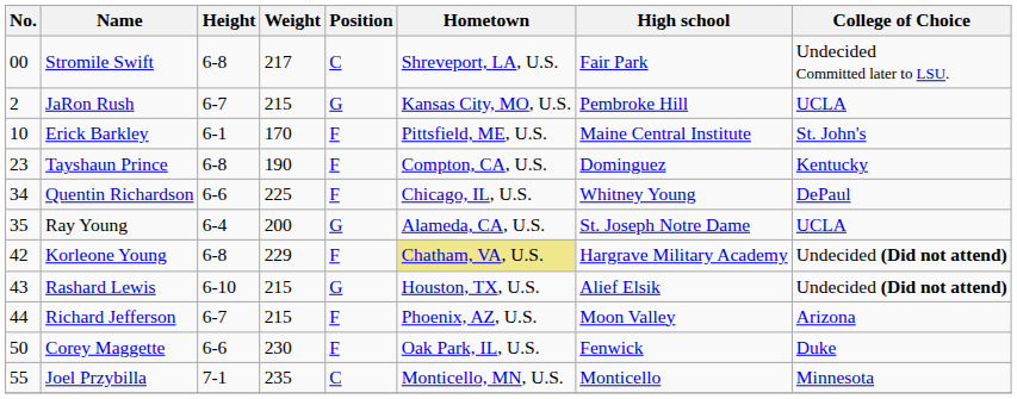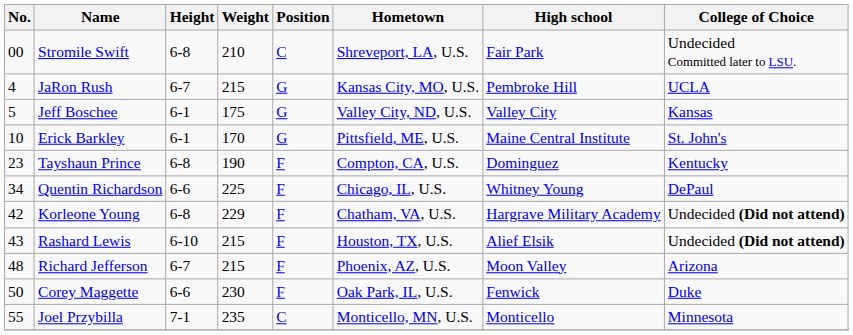 <table class="wikitable sortable" style="font-size: 95%;">
 <tr>
 <th>No.</th>
 <th>Name</th>
 <th>Height</th>
 <th>Weight</th>
 <th>Position</th>
 <th>Hometown</th>
 <th>High school</th>
 <th>College of Choice</th>
 </tr>
 <tr>
 <td>00</td>
 <td><a href='#'>Stromile Swift</a></td>
 <td>6-8</td>
-<td>217</td>
+<td>210</td>
 <td><a href='#'>C</a></td>
 <td><a href='#'>Shreveport, LA</a>, U.S.</td>
 <td><a href='#'>Fair Park</a></td>
 <td>Undecided<br><small>Committed later to <a href='#'>LSU</a>.</small></td>
 </tr>
 <tr>
-<td>2</td>
+<td>4</td>
 <td><a href='#'>JaRon Rush</a></td>
 <td>6-7</td>
 <td>215</td>
 <td><a href='#'>G</a></td>
 <td><a href='#'>Kansas City, MO</a>, U.S.</td>
 <td><a href='#'>Pembroke Hill</a></td>
 <td><a href='#'>UCLA</a></td>
 </tr>
 <tr>
+<td>5</td>
+<td><a href='#'>Jeff Boschee</a></td>
+<td>6-1</td>
+<td>175</td>
+<td><a href='#'>G</a></td>
+<td><a href='#'>Valley City, ND</a>, U.S.</td>
+<td><a href='#'>Valley City</a></td>
+<td><a href='#'>Kansas</a></td>
+</tr>
+<tr>
 <td>10</td>
 <td><a href='#'>Erick Barkley</a></td>
 <td>6-1</td>
 <td>170</td>
-<td><a href='#'>F</a></td>
+<td><a href='#'>G</a></td>
 <td><a href='#'>Pittsfield, ME</a>, U.S.</td>
 <td><a href='#'>Maine Central Institute</a></td>
 <td><a href='#'>St. John's</a></td>
 </tr>
 <tr>
 <td>23</td>
 <td><a href='#'>Tayshaun Prince</a></td>
 <td>6-8</td>
 <td>190</td>
 <td><a href='#'>F</a></td>
 <td><a href='#'>Compton, CA</a>, U.S.</td>
 <td><a href='#'>Dominguez</a></td>
 <td><a href='#'>Kentucky</a></td>
 </tr>
 <tr>
 <td>34</td>
 <td><a href='#'>Quentin Richardson</a></td>
 <td>6-6</td>
 <td>225</td>
 <td><a href='#'>F</a></td>
 <td><a href='#'>Chicago, IL</a>, U.S.</td>
 <td><a href='#'>Whitney Young</a></td>
 <td><a href='#'>DePaul</a></td>
 </tr>
 <tr>
-<td>35</td>
-<td>Ray Young</td>
-<td>6-4</td>
-<td>200</td>
-<td><a href='#'>G</a></td>
-<td><a href='#'>Alameda, CA</a>, U.S.</td>
-<td><a href='#'>St. Joseph Notre Dame</a></td>
-<td><a href='#'>UCLA</a></td>
-</tr>
-<tr>
 <td>42</td>
 <td><a href='#'>Korleone Young</a></td>
 <td>6-8</td>
 <td>229</td>
 <td><a href='#'>F</a></td>
-<td style="background: khaki;"><a href='#'>Chatham, VA</a>, U.S.</td>
+<td><a href='#'>Chatham, VA</a>, U.S.</td>
 <td><a href='#'>Hargrave Military Academy</a></td>
 <td>Undecided <strong>(Did not attend)</strong></td>
 </tr>
 <tr>
 <td>43</td>
 <td><a href='#'>Rashard Lewis</a></td>
 <td>6-10</td>
 <td>215</td>
-<td><a href='#'>G</a></td>
+<td><a href='#'>F</a></td>
 <td><a href='#'>Houston, TX</a>, U.S.</td>
 <td><a href='#'>Alief Elsik</a></td>
 <td>Undecided <strong>(Did not attend)</strong></td>
 </tr>
 <tr>
-<td>44</td>
+<td>48</td>
 <td><a href='#'>Richard Jefferson</a></td>
 <td>6-7</td>
 <td>215</td>
 <td><a href='#'>F</a></td>
 <td><a href='#'>Phoenix, AZ</a>, U.S.</td>
 <td><a href='#'>Moon Valley</a></td>
 <td><a href='#'>Arizona</a></td>
 </tr>
 <tr>
 <td>50</td>
 <td><a href='#'>Corey Maggette</a></td>
 <td>6-6</td>
 <td>230</td>
 <td><a href='#'>F</a></td>
 <td><a href='#'>Oak Park, IL</a>, U.S.</td>
 <td><a href='#'>Fenwick</a></td>
 <td><a href='#'>Duke</a></td>
 </tr>
 <tr>
 <td>55</td>
 <td><a href='#'>Joel Przybilla</a></td>
 <td>7-1</td>
 <td>235</td>
 <td><a href='#'>C</a></td>
 <td><a href='#'>Monticello, MN</a>, U.S.</td>
 <td><a href='#'>Monticello</a></td>
 <td><a href='#'>Minnesota</a></td>
 </tr>
 <tr>
 </tr>
 </table>
